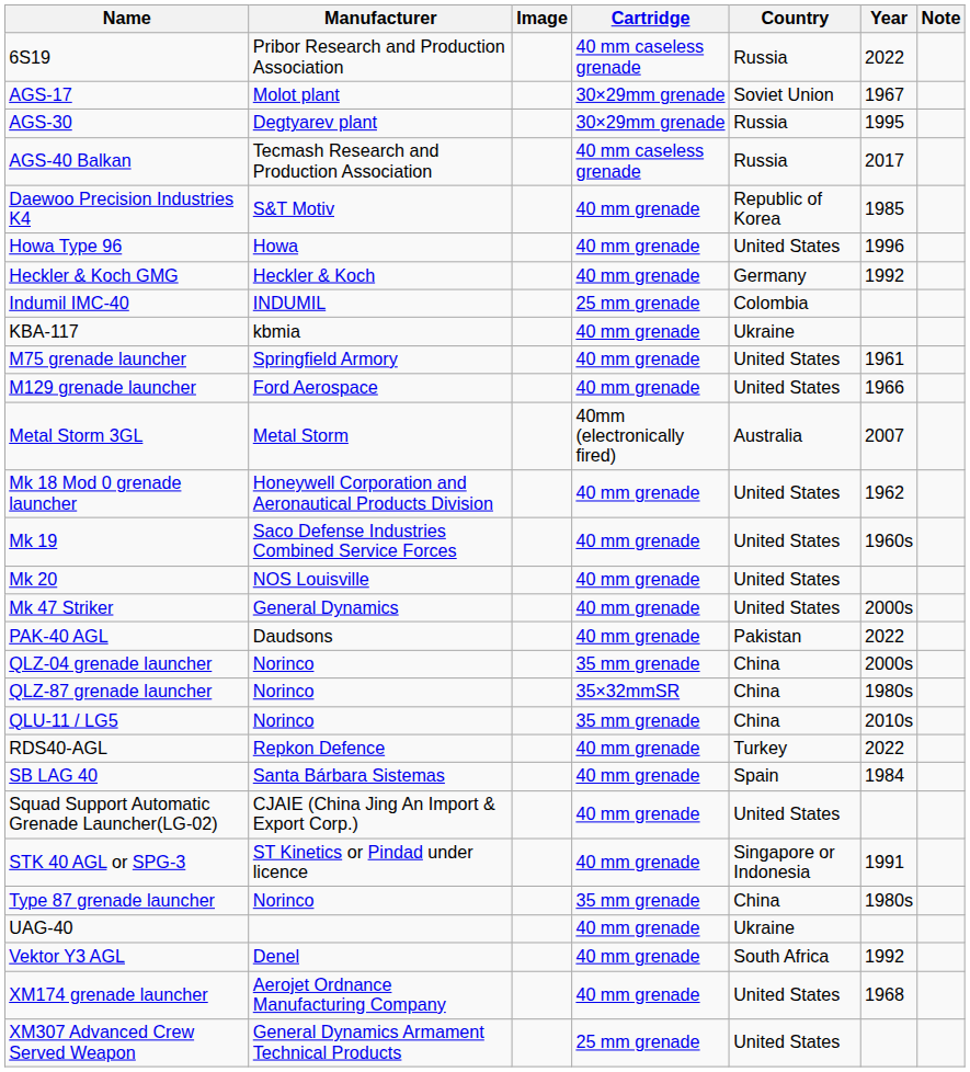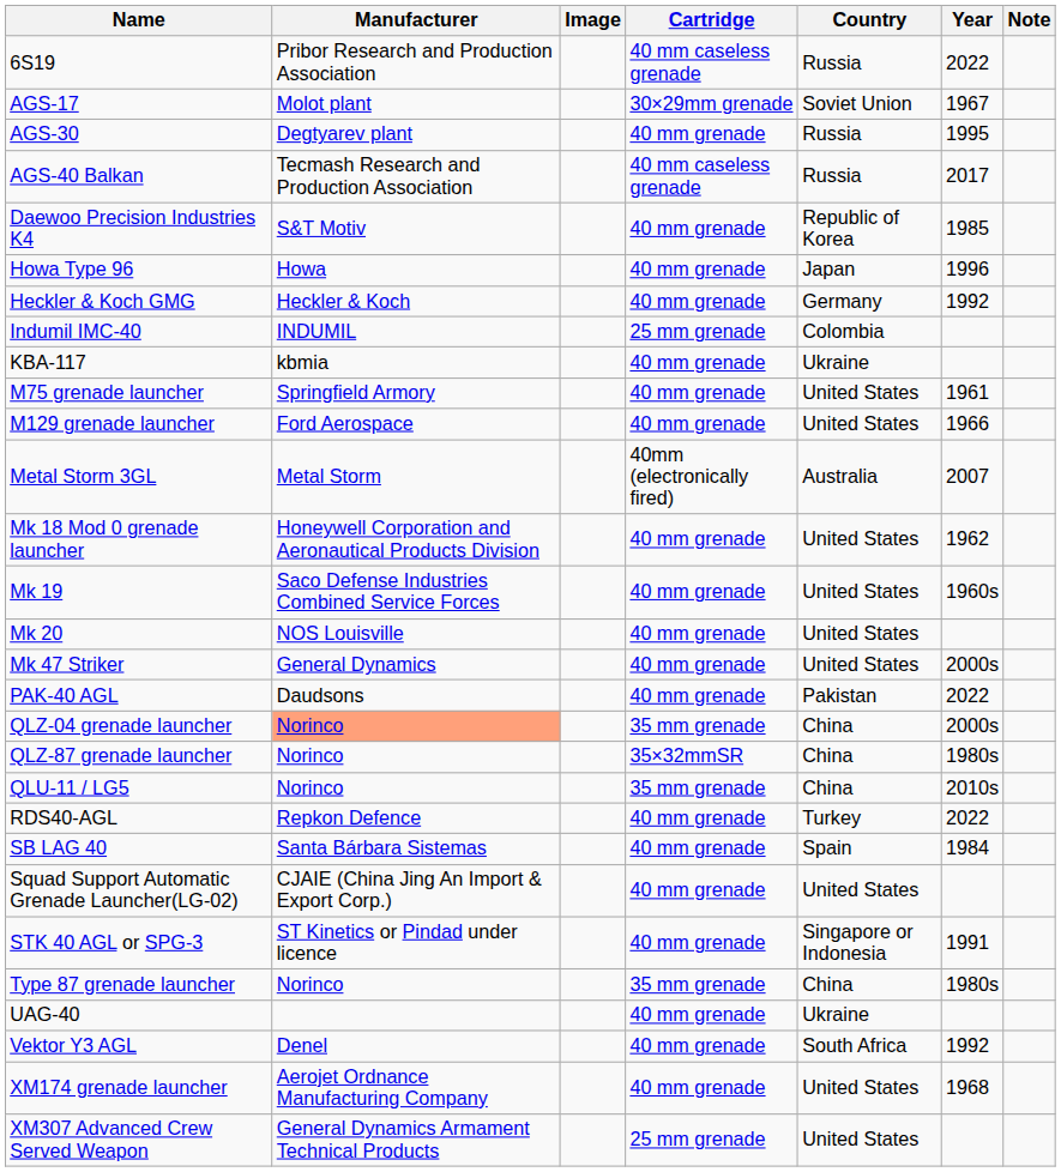 <table class="wikitable sortable">
 <tr>
 <th>Name</th>
 <th>Manufacturer</th>
 <th class="unsortable">Image</th>
 <th><a href='#'>Cartridge</a></th>
 <th>Country</th>
 <th>Year</th>
 <th>Note</th>
 </tr>
 <tr>
 <td>6S19</td>
 <td>Pribor Research and Production Association</td>
 <td></td>
 <td><a href='#'>40 mm caseless grenade</a></td>
 <td>Russia</td>
 <td>2022</td>
 <td></td>
 </tr>
 <tr>
 <td><a href='#'>AGS-17</a></td>
 <td><a href='#'>Molot plant</a></td>
 <td></td>
 <td><a href='#'>30×29mm grenade</a></td>
 <td>Soviet Union</td>
 <td>1967</td>
 <td></td>
 </tr>
 <tr>
 <td><a href='#'>AGS-30</a></td>
 <td><a href='#'>Degtyarev plant</a></td>
 <td></td>
-<td><a href='#'>30×29mm grenade</a></td>
+<td><a href='#'>40 mm grenade</a></td>
 <td>Russia</td>
 <td>1995</td>
 <td></td>
 </tr>
 <tr>
 <td><a href='#'>AGS-40 Balkan</a></td>
 <td>Tecmash Research and Production Association</td>
 <td></td>
 <td><a href='#'>40 mm caseless grenade</a></td>
 <td>Russia</td>
 <td>2017</td>
 <td></td>
 </tr>
 <tr>
 <td><a href='#'>Daewoo Precision Industries K4</a></td>
 <td><a href='#'>S&T Motiv</a></td>
 <td></td>
 <td><a href='#'>40 mm grenade</a></td>
 <td>Republic of Korea</td>
 <td>1985</td>
 <td></td>
 </tr>
 <tr>
 <td><a href='#'>Howa Type 96</a></td>
 <td><a href='#'>Howa</a></td>
 <td></td>
 <td><a href='#'>40 mm grenade</a></td>
-<td>United States</td>
+<td>Japan</td>
 <td>1996</td>
 <td></td>
 </tr>
 <tr>
 <td><a href='#'>Heckler & Koch GMG</a></td>
 <td><a href='#'>Heckler & Koch</a></td>
 <td></td>
 <td><a href='#'>40 mm grenade</a></td>
 <td>Germany</td>
 <td>1992</td>
 <td></td>
 </tr>
 <tr>
 <td><a href='#'>Indumil IMC-40</a></td>
 <td><a href='#'>INDUMIL</a></td>
 <td></td>
 <td><a href='#'>25 mm grenade</a></td>
 <td>Colombia</td>
 <td></td>
 <td></td>
 </tr>
 <tr>
 <td>KBA-117</td>
 <td>kbmia</td>
 <td></td>
 <td><a href='#'>40 mm grenade</a></td>
 <td>Ukraine</td>
 <td></td>
 <td></td>
 </tr>
 <tr>
 <td><a href='#'>M75 grenade launcher</a></td>
 <td><a href='#'>Springfield Armory</a></td>
 <td></td>
 <td><a href='#'>40 mm grenade</a></td>
 <td>United States</td>
 <td>1961</td>
 <td></td>
 </tr>
 <tr>
 <td><a href='#'>M129 grenade launcher</a></td>
 <td><a href='#'>Ford Aerospace</a></td>
 <td></td>
 <td><a href='#'>40 mm grenade</a></td>
 <td>United States</td>
 <td>1966</td>
 <td></td>
 </tr>
 <tr>
 <td><a href='#'>Metal Storm 3GL</a></td>
 <td><a href='#'>Metal Storm</a></td>
 <td></td>
 <td>40mm (electronically fired)</td>
 <td>Australia</td>
 <td>2007</td>
 <td></td>
 </tr>
 <tr>
 <td><a href='#'>Mk 18 Mod 0 grenade launcher</a></td>
 <td><a href='#'>Honeywell Corporation and Aeronautical Products Division</a></td>
 <td></td>
 <td><a href='#'>40 mm grenade</a></td>
 <td>United States</td>
 <td>1962</td>
 <td></td>
 </tr>
 <tr>
 <td><a href='#'>Mk 19</a></td>
 <td><a href='#'>Saco Defense Industries</a><br><a href='#'>Combined Service Forces</a></td>
 <td></td>
 <td><a href='#'>40 mm grenade</a></td>
 <td>United States</td>
 <td>1960s</td>
 <td></td>
 </tr>
 <tr>
 <td><a href='#'>Mk 20</a></td>
 <td><a href='#'>NOS Louisville</a></td>
 <td></td>
 <td><a href='#'>40 mm grenade</a></td>
 <td>United States</td>
 <td></td>
 <td></td>
 </tr>
 <tr>
 <td><a href='#'>Mk 47 Striker</a></td>
 <td><a href='#'>General Dynamics</a></td>
 <td></td>
 <td><a href='#'>40 mm grenade</a></td>
 <td>United States</td>
 <td>2000s</td>
 <td></td>
 </tr>
 <tr>
 <td><a href='#'>PAK-40 AGL</a></td>
 <td>Daudsons</td>
 <td></td>
 <td><a href='#'>40 mm grenade</a></td>
 <td>Pakistan</td>
 <td>2022</td>
 <td></td>
 </tr>
 <tr>
 <td><a href='#'>QLZ-04 grenade launcher</a></td>
-<td><a href='#'>Norinco</a></td>
+<td style="background: lightsalmon;"><a href='#'>Norinco</a></td>
 <td></td>
 <td><a href='#'>35 mm grenade</a></td>
 <td>China</td>
 <td>2000s</td>
 <td></td>
 </tr>
 <tr>
 <td><a href='#'>QLZ-87 grenade launcher</a></td>
 <td><a href='#'>Norinco</a></td>
 <td></td>
 <td><a href='#'>35×32mmSR</a></td>
 <td>China</td>
 <td>1980s</td>
 <td></td>
 </tr>
 <tr>
 <td><a href='#'>QLU-11 / LG5</a></td>
 <td><a href='#'>Norinco</a></td>
 <td></td>
 <td><a href='#'>35 mm grenade</a></td>
 <td>China</td>
 <td>2010s</td>
 <td></td>
 </tr>
 <tr>
 <td>RDS40-AGL</td>
 <td><a href='#'>Repkon Defence</a></td>
 <td></td>
 <td><a href='#'>40 mm grenade</a></td>
 <td>Turkey</td>
 <td>2022</td>
 <td></td>
 </tr>
 <tr>
 <td><a href='#'>SB LAG 40</a></td>
 <td><a href='#'>Santa Bárbara Sistemas</a></td>
 <td></td>
 <td><a href='#'>40 mm grenade</a></td>
 <td>Spain</td>
 <td>1984</td>
 <td></td>
 </tr>
 <tr>
 <td>Squad Support Automatic Grenade Launcher(LG-02)</td>
 <td>CJAIE (China Jing An Import & Export Corp.)</td>
 <td></td>
 <td><a href='#'>40 mm grenade</a></td>
 <td>United States</td>
 <td></td>
 <td></td>
 </tr>
 <tr>
 <td><a href='#'>STK 40 AGL</a> or <a href='#'>SPG-3</a></td>
 <td><a href='#'>ST Kinetics</a> or <a href='#'>Pindad</a> under licence</td>
 <td></td>
 <td><a href='#'>40 mm grenade</a></td>
 <td>Singapore or Indonesia</td>
 <td>1991</td>
 <td></td>
 </tr>
 <tr>
 <td><a href='#'>Type 87 grenade launcher</a></td>
 <td><a href='#'>Norinco</a></td>
 <td></td>
 <td><a href='#'>35 mm grenade</a></td>
 <td>China</td>
 <td>1980s</td>
 <td></td>
 </tr>
 <tr>
 <td>UAG-40</td>
 <td></td>
 <td></td>
 <td><a href='#'>40 mm grenade</a></td>
 <td>Ukraine</td>
 <td></td>
 <td></td>
 </tr>
 <tr>
 <td><a href='#'>Vektor Y3 AGL</a></td>
 <td><a href='#'>Denel</a></td>
 <td></td>
 <td><a href='#'>40 mm grenade</a></td>
 <td>South Africa</td>
 <td>1992</td>
 <td></td>
 </tr>
 <tr>
 <td><a href='#'>XM174 grenade launcher</a></td>
 <td><a href='#'>Aerojet Ordnance Manufacturing Company</a></td>
 <td></td>
 <td><a href='#'>40 mm grenade</a></td>
 <td>United States</td>
 <td>1968</td>
 <td></td>
 </tr>
 <tr>
 <td><a href='#'>XM307 Advanced Crew Served Weapon</a></td>
 <td><a href='#'>General Dynamics Armament</a><br><a href='#'>Technical Products</a></td>
 <td></td>
 <td><a href='#'>25 mm grenade</a></td>
 <td>United States</td>
 <td></td>
 <td></td>
 </tr>
 </table>
